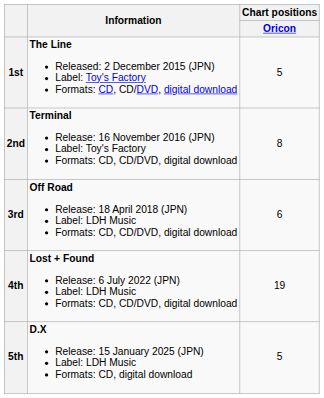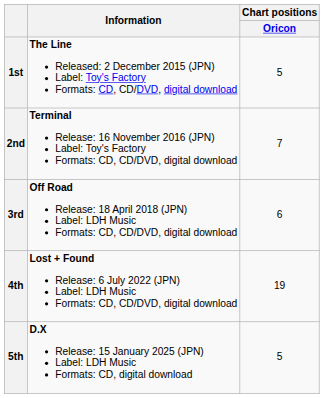 <table class="wikitable">
 <tr>
 <th rowspan="2"></th>
 <th rowspan="2">Information</th>
 <th>Chart positions</th>
 </tr>
 <tr>
 <th><a href='#'>Oricon</a></th>
 </tr>
 <tr>
 <th>1st</th>
 <td><strong>The Line</strong><br><ul><li>Released: 2 December 2015 (JPN)</li><li>Label: <a href='#'>Toy's Factory</a></li><li>Formats: <a href='#'>CD</a>, CD/<a href='#'>DVD</a>, <a href='#'>digital download</a></li></ul></td>
 <td align="center">5</td>
 </tr>
 <tr>
 <th>2nd</th>
 <td><strong>Terminal</strong><br><ul><li>Release: 16 November 2016 (JPN)</li><li>Label: Toy's Factory</li><li>Formats: CD, CD/DVD, digital download</li></ul></td>
-<td align="center">8</td>
+<td align="center">7</td>
 </tr>
 <tr>
 <th>3rd</th>
 <td><strong>Off Road</strong><br><ul><li>Release: 18 April 2018 (JPN)</li><li>Label: LDH Music</li><li>Formats: CD, CD/DVD, digital download</li></ul></td>
 <td align="center">6</td>
 </tr>
 <tr>
 <th>4th</th>
 <td><strong>Lost + Found</strong><br><ul><li>Release: 6 July 2022 (JPN)</li><li>Label: LDH Music</li><li>Formats: CD, CD/DVD, digital download</li></ul></td>
 <td align="center">19</td>
 </tr>
 <tr>
 <th>5th</th>
 <td><strong>D.X</strong><br><ul><li>Release: 15 January 2025 (JPN)</li><li>Label: LDH Music</li><li>Formats: CD, digital download</li></ul></td>
 <td align="center">5</td>
 </tr>
 </table>
